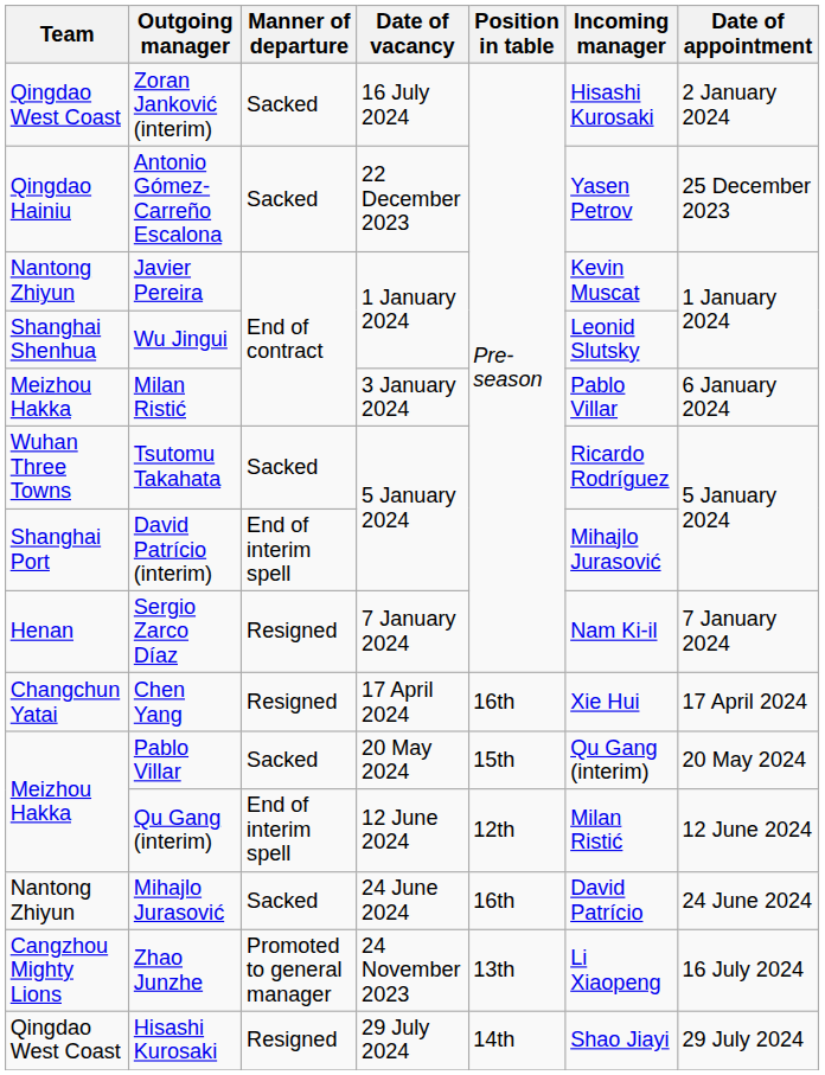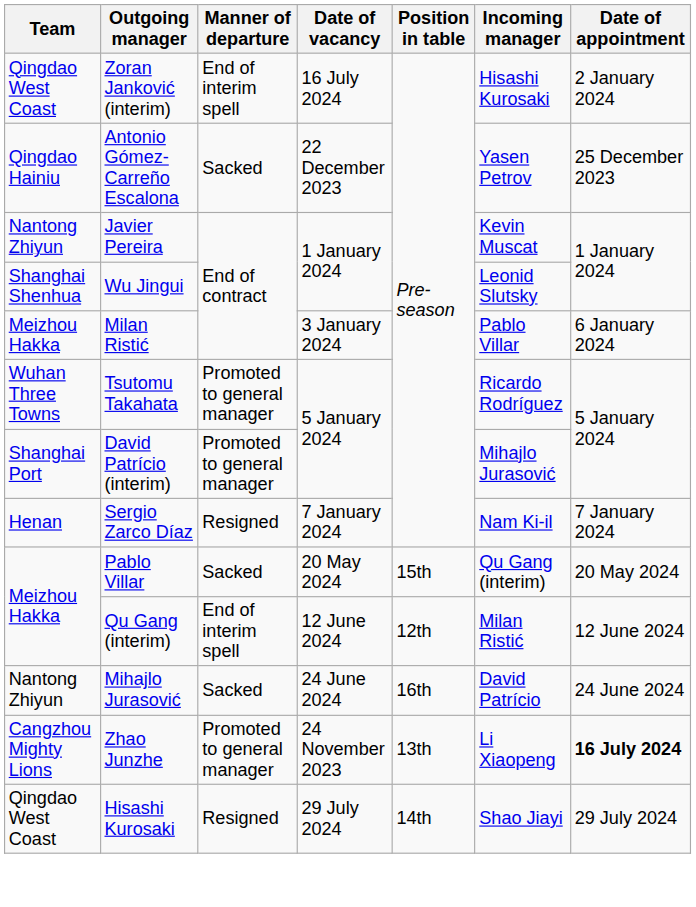 <table class="wikitable">
 <tr>
 <th>Team</th>
 <th>Outgoing manager</th>
 <th>Manner of departure</th>
 <th>Date of vacancy</th>
 <th>Position in table</th>
 <th>Incoming manager</th>
 <th>Date of appointment</th>
 </tr>
 <tr>
 <td><a href='#'>Qingdao West Coast</a></td>
 <td> <a href='#'>Zoran Janković</a> (interim)</td>
-<td>Sacked</td>
+<td>End of interim spell</td>
 <td>16 July 2024</td>
 <td rowspan="8"><em>Pre-season</em></td>
 <td> <a href='#'>Hisashi Kurosaki</a></td>
 <td>2 January 2024</td>
 </tr>
 <tr>
 <td><a href='#'>Qingdao Hainiu</a></td>
 <td> <a href='#'>Antonio Gómez-Carreño Escalona</a></td>
 <td>Sacked</td>
 <td>22 December 2023</td>
 <td> <a href='#'>Yasen Petrov</a></td>
 <td>25 December 2023</td>
 </tr>
 <tr>
 <td><a href='#'>Nantong Zhiyun</a></td>
 <td> <a href='#'>Javier Pereira</a></td>
 <td rowspan="3">End of contract</td>
 <td rowspan="2">1 January 2024</td>
 <td> <a href='#'>Kevin Muscat</a></td>
 <td rowspan="2">1 January 2024</td>
 </tr>
 <tr>
 <td><a href='#'>Shanghai Shenhua</a></td>
 <td> <a href='#'>Wu Jingui</a></td>
 <td> <a href='#'>Leonid Slutsky</a></td>
 </tr>
 <tr>
 <td><a href='#'>Meizhou Hakka</a></td>
 <td> <a href='#'>Milan Ristić</a></td>
 <td>3 January 2024</td>
 <td> <a href='#'>Pablo Villar</a></td>
 <td>6 January 2024</td>
 </tr>
 <tr>
 <td><a href='#'>Wuhan Three Towns</a></td>
 <td> <a href='#'>Tsutomu Takahata</a></td>
-<td>Sacked</td>
+<td>Promoted to general manager</td>
 <td rowspan="2">5 January 2024</td>
 <td> <a href='#'>Ricardo Rodríguez</a></td>
 <td rowspan="2">5 January 2024</td>
 </tr>
 <tr>
 <td><a href='#'>Shanghai Port</a></td>
 <td> <a href='#'>David Patrício</a> (interim)</td>
-<td>End of interim spell</td>
+<td>Promoted to general manager</td>
 <td> <a href='#'>Mihajlo Jurasović</a></td>
 </tr>
 <tr>
 <td><a href='#'>Henan</a></td>
 <td> <a href='#'>Sergio Zarco Díaz</a></td>
 <td>Resigned</td>
 <td>7 January 2024</td>
 <td> <a href='#'>Nam Ki-il</a></td>
 <td>7 January 2024</td>
-</tr>
-<tr>
-<td><a href='#'>Changchun Yatai</a></td>
-<td> <a href='#'>Chen Yang</a></td>
-<td>Resigned</td>
-<td>17 April 2024</td>
-<td>16th</td>
-<td> <a href='#'>Xie Hui</a></td>
-<td>17 April 2024</td>
 </tr>
 <tr>
 <td rowspan="2"><a href='#'>Meizhou Hakka</a></td>
 <td> <a href='#'>Pablo Villar</a></td>
 <td>Sacked</td>
 <td>20 May 2024</td>
 <td>15th</td>
 <td> <a href='#'>Qu Gang</a> (interim)</td>
 <td>20 May 2024</td>
 </tr>
 <tr>
 <td> <a href='#'>Qu Gang</a> (interim)</td>
 <td>End of interim spell</td>
 <td>12 June 2024</td>
 <td>12th</td>
 <td> <a href='#'>Milan Ristić</a></td>
 <td>12 June 2024</td>
 </tr>
 <tr>
 <td>Nantong Zhiyun</td>
 <td> <a href='#'>Mihajlo Jurasović</a></td>
 <td>Sacked</td>
 <td>24 June 2024</td>
 <td>16th</td>
 <td> <a href='#'>David Patrício</a></td>
 <td>24 June 2024</td>
 </tr>
 <tr>
 <td><a href='#'>Cangzhou Mighty Lions</a></td>
 <td> <a href='#'>Zhao Junzhe</a></td>
 <td>Promoted to general manager</td>
 <td>24 November 2023</td>
 <td>13th</td>
 <td> <a href='#'>Li Xiaopeng</a></td>
-<td>16 July 2024</td>
+<td><strong>16 July 2024</strong></td>
 </tr>
 <tr>
 <td>Qingdao West Coast</td>
 <td> <a href='#'>Hisashi Kurosaki</a></td>
 <td>Resigned</td>
 <td>29 July 2024</td>
 <td>14th</td>
 <td> <a href='#'>Shao Jiayi</a></td>
 <td>29 July 2024</td>
 </tr>
 </table>
